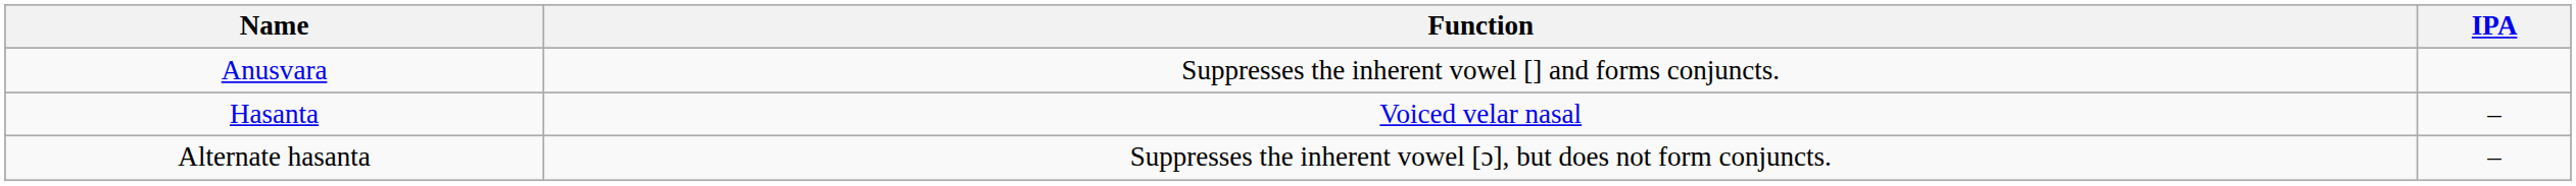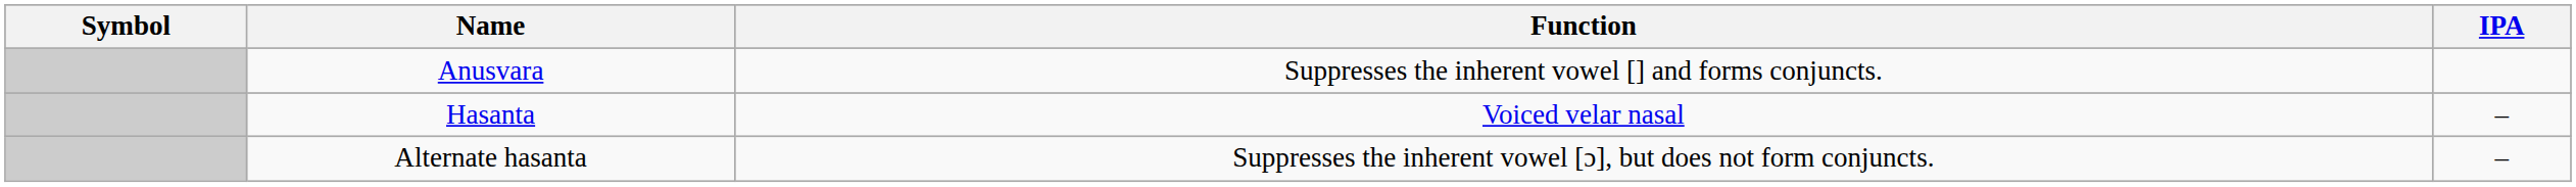 <table class="wikitable" style="margin: auto; border: none; text-align:center; width:75%">
 <tr>
+<th>Symbol</th>
 <th>Name</th>
 <th>Function</th>
 <th><a href='#'>IPA</a></th>
 </tr>
 <tr>
+<td style="background:#ccc; font-size:24px;"></td>
 <td><a href='#'>Anusvara</a></td>
 <td>Suppresses the inherent vowel [] and forms conjuncts.</td>
 <td></td>
 </tr>
 <tr>
+<td style="background:#ccc; font-size:24px;"></td>
 <td><a href='#'>Hasanta</a></td>
 <td><a href='#'>Voiced velar nasal</a></td>
 <td>–</td>
 </tr>
 <tr>
+<td style="background:#ccc; font-size:24px;"></td>
 <td>Alternate hasanta</td>
 <td>Suppresses the inherent vowel [ɔ], but does not form conjuncts.</td>
 <td>–</td>
 </tr>
 </table>
